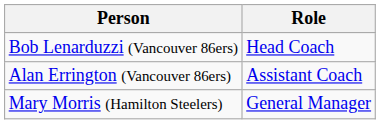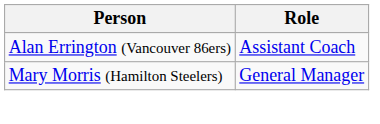 <table class="wikitable">
 <tr>
 <th>Person</th>
 <th>Role</th>
-</tr>
-<tr>
-<td> <a href='#'>Bob Lenarduzzi</a> <small>(Vancouver 86ers)</small></td>
-<td><a href='#'>Head Coach</a></td>
 </tr>
 <tr>
 <td> <a href='#'>Alan Errington</a> <small>(Vancouver 86ers)</small></td>
 <td><a href='#'>Assistant Coach</a></td>
 </tr>
 <tr>
 <td> <a href='#'>Mary Morris</a> <small>(Hamilton Steelers)</small></td>
 <td><a href='#'>General Manager</a></td>
 </tr>
 </table>
